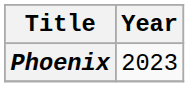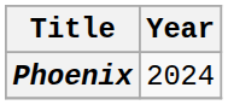 <table class="wikitable plainrowheaders" style="text-align:center">
 <tr>
 <th scope="col">Title</th>
 <th scope="col">Year</th>
 </tr>
 <tr>
 <th scope="row"><em>Phoenix</em></th>
-<td>2023</td>
+<td>2024</td>
 </tr>
 <tr>
 </tr>
 </table>
